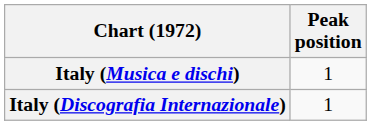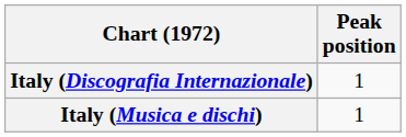 <table class="wikitable sortable plainrowheaders">
 <tr>
 <th>Chart (1972)</th>
 <th>Peak<br>position</th>
 </tr>
 <tr>
+<th scope="row">Italy (<em><a href='#'>Discografia Internazionale</a></em>)</th>
+<td align="center">1</td>
+</tr>
+<tr>
 <th scope="row">Italy (<em><a href='#'>Musica e dischi</a></em>)</th>
 <td align="center">1</td>
 </tr>
-<tr>
-<th scope="row">Italy (<em><a href='#'>Discografia Internazionale</a></em>)</th>
-<td align="center">1</td>
-</tr>
 </table>
